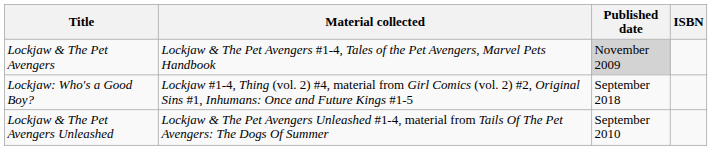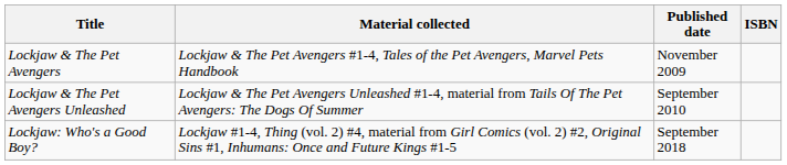 <table class="wikitable">
 <tr>
 <th>Title</th>
 <th>Material collected</th>
 <th>Published date</th>
 <th>ISBN</th>
 </tr>
 <tr>
 <td><em>Lockjaw & The Pet Avengers</em></td>
 <td><em>Lockjaw & The Pet Avengers</em> #1-4, <em>Tales of the Pet Avengers</em>, <em>Marvel Pets Handbook</em></td>
-<td style="background: lightgrey;">November 2009</td>
+<td>November 2009</td>
+<td></td>
+</tr>
+<tr>
+<td><em>Lockjaw & The Pet Avengers Unleashed</em></td>
+<td><em>Lockjaw & The Pet Avengers Unleashed</em> #1-4, material from <em>Tails Of The Pet Avengers: The Dogs Of Summer</em></td>
+<td>September 2010</td>
 <td></td>
 </tr>
 <tr>
 <td><em>Lockjaw: Who's a Good Boy?</em></td>
 <td><em>Lockjaw</em> #1-4, <em>Thing</em> (vol. 2) #4, material from <em>Girl Comics</em> (vol. 2) #2, <em>Original Sins</em> #1, <em>Inhumans: Once and Future Kings</em> #1-5</td>
 <td>September 2018</td>
 <td></td>
 </tr>
-<tr>
-<td><em>Lockjaw & The Pet Avengers Unleashed</em></td>
-<td><em>Lockjaw & The Pet Avengers Unleashed</em> #1-4, material from <em>Tails Of The Pet Avengers: The Dogs Of Summer</em></td>
-<td>September 2010</td>
-<td></td>
-</tr>
 </table>
